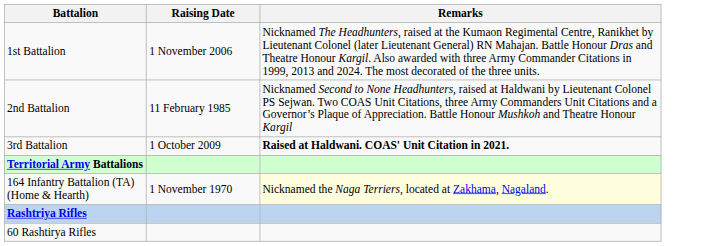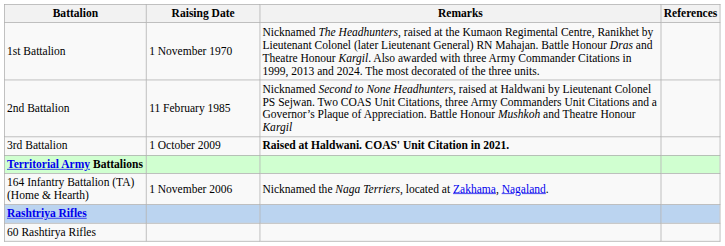 <table class="wikitable">
 <tr>
 <th scope="col" style="width: 190px;">Battalion</th>
 <th scope="col" style="width: 150px;">Raising Date</th>
 <th scope="col" style="width: 550px;">Remarks</th>
+<th scope="col" style="width: 50px;">References</th>
 </tr>
 <tr>
 <td>1st Battalion</td>
-<td>1 November 2006</td>
+<td>1 November 1970</td>
 <td>Nicknamed <em>The Headhunters</em>, raised at the Kumaon Regimental Centre, Ranikhet by Lieutenant Colonel (later Lieutenant General) RN Mahajan. Battle Honour <em>Dras</em> and Theatre Honour <em>Kargil</em>. Also awarded with three Army Commander Citations in 1999, 2013 and 2024. The most decorated of the three units.</td>
+<td></td>
 </tr>
 <tr>
 <td>2nd Battalion</td>
 <td>11 February 1985</td>
 <td>Nicknamed <em>Second to None Headhunters</em>, raised at Haldwani by Lieutenant Colonel PS Sejwan. Two COAS Unit Citations, three Army Commanders Unit Citations and a Governor’s Plaque of Appreciation. Battle Honour <em>Mushkoh</em> and Theatre Honour <em>Kargil</em></td>
+<td></td>
 </tr>
 <tr>
 <td>3rd Battalion</td>
 <td>1 October 2009</td>
 <td><strong>Raised at Haldwani. COAS' Unit Citation in 2021.</strong></td>
+<td></td>
 </tr>
 <tr style="background:#D0FFD0">
 <td><strong> <a href='#'>Territorial Army</a> Battalions</strong></td>
 <td></td>
 <td></td>
+<td></td>
 </tr>
 <tr>
 <td>164 Infantry Battalion (TA) (Home & Hearth)</td>
-<td>1 November 1970</td>
-<td style="background: lightyellow;">Nicknamed the <em>Naga Terriers</em>, located at <a href='#'>Zakhama</a>, <a href='#'>Nagaland</a>.</td>
+<td>1 November 2006</td>
+<td>Nicknamed the <em>Naga Terriers</em>, located at <a href='#'>Zakhama</a>, <a href='#'>Nagaland</a>.</td>
+<td></td>
 </tr>
 <tr style="background:#bbd4f0">
 <td><strong><a href='#'>Rashtriya Rifles</a></strong></td>
+<td></td>
 <td></td>
 <td></td>
 </tr>
 <tr>
 <td>60 Rashtirya Rifles</td>
 <td></td>
 <td></td>
+<td></td>
 </tr>
 </table>
